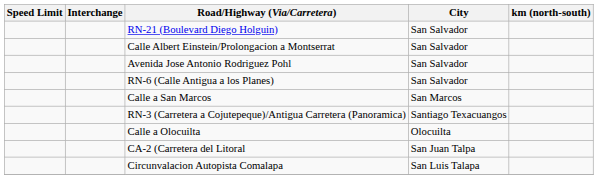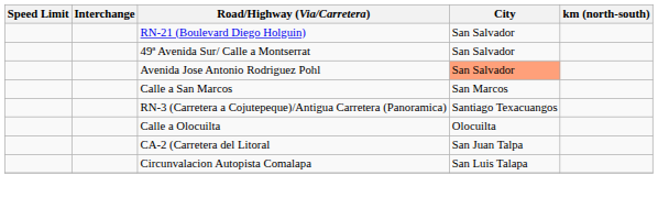 <table class="wikitable">
 <tr>
 <th>Speed Limit</th>
 <th>Interchange</th>
 <th>Road/Highway (<em>Via/Carretera</em>)</th>
 <th>City</th>
 <th>km (north-south)</th>
 </tr>
 <tr>
 <td></td>
 <td></td>
 <td><a href='#'>RN-21 (Boulevard Diego Holguin)</a></td>
 <td>San Salvador</td>
 <td></td>
 </tr>
 <tr>
 <td></td>
 <td></td>
-<td>Calle Albert Einstein/Prolongacion a Montserrat</td>
+<td>49ª Avenida Sur/ Calle a Montserrat</td>
 <td>San Salvador</td>
 <td></td>
 </tr>
 <tr>
 <td></td>
 <td></td>
 <td>Avenida Jose Antonio Rodriguez Pohl</td>
-<td>San Salvador</td>
-<td></td>
-</tr>
-<tr>
-<td></td>
-<td></td>
-<td>RN-6 (Calle Antigua a los Planes)</td>
-<td>San Salvador</td>
+<td style="background: lightsalmon;">San Salvador</td>
 <td></td>
 </tr>
 <tr>
 <td></td>
 <td></td>
 <td>Calle a San Marcos</td>
 <td>San Marcos</td>
 <td></td>
 </tr>
 <tr>
 <td></td>
 <td></td>
 <td>RN-3 (Carretera a Cojutepeque)/Antigua Carretera (Panoramica)</td>
 <td>Santiago Texacuangos</td>
 <td></td>
 </tr>
 <tr>
 <td></td>
 <td></td>
 <td>Calle a Olocuilta</td>
 <td>Olocuilta</td>
 <td></td>
 </tr>
 <tr>
 <td></td>
 <td></td>
 <td>CA-2 (Carretera del Litoral</td>
 <td>San Juan Talpa</td>
 <td></td>
 </tr>
 <tr>
 <td></td>
 <td></td>
 <td>Circunvalacion Autopista Comalapa</td>
 <td>San Luis Talapa</td>
 <td></td>
 </tr>
 <tr>
 </tr>
 </table>
